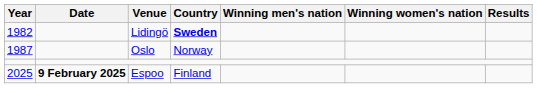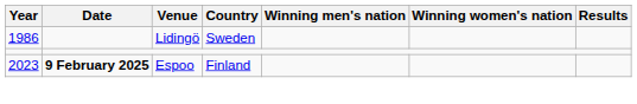 <table class="wikitable">
 <tr>
 <th>Year</th>
 <th>Date</th>
 <th>Venue</th>
 <th>Country</th>
 <th>Winning men's nation</th>
 <th>Winning women's nation</th>
 <th>Results</th>
 </tr>
 <tr>
-<td><a href='#'>1982</a></td>
+<td><a href='#'>1986</a></td>
 <td></td>
 <td><a href='#'>Lidingö</a></td>
-<td><strong><a href='#'>Sweden</a></strong></td>
-<td></td>
-<td></td>
-<td></td>
-</tr>
-<tr>
-<td><a href='#'>1987</a></td>
-<td></td>
-<td><a href='#'>Oslo</a></td>
-<td><a href='#'>Norway</a></td>
+<td><a href='#'>Sweden</a></td>
 <td></td>
 <td></td>
 <td></td>
 </tr>
 <tr>
 <td></td>
 </tr>
 <tr>
-<td><a href='#'>2025</a></td>
+<td><a href='#'>2023</a></td>
 <td><strong>9 February 2025</strong></td>
 <td><a href='#'>Espoo</a></td>
 <td><a href='#'>Finland</a></td>
 <td></td>
 <td></td>
 <td></td>
 </tr>
 </table>
